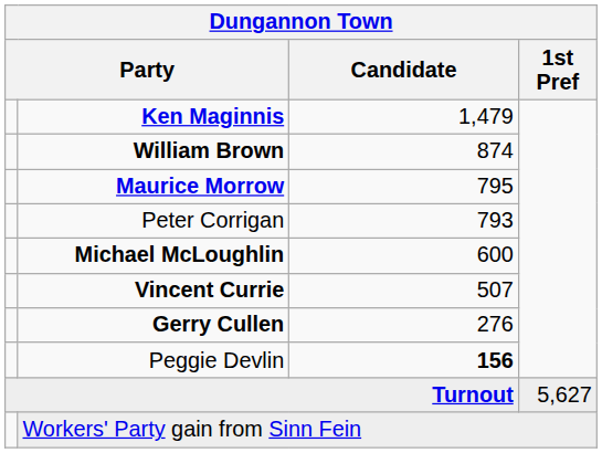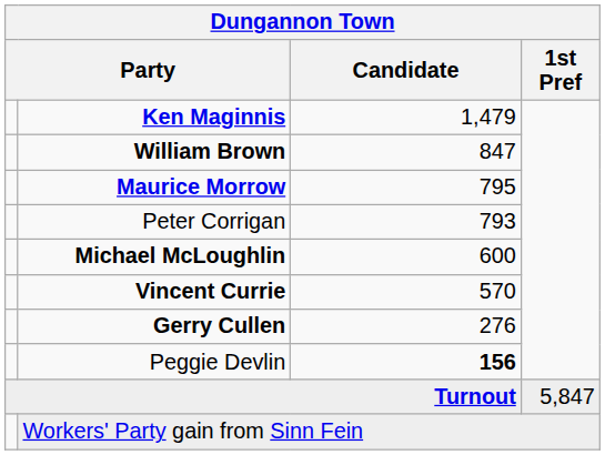 <table class="wikitable">
 <tr>
 <th colspan="4" align="center"><a href='#'>Dungannon Town</a></th>
 </tr>
 <tr>
 <th colspan="2" align="center" width=200>Party</th>
 <th width=160>Candidate</th>
 <th width=50>1st Pref</th>
 </tr>
 <tr>
 <td></td>
 <td align="right"><strong><a href='#'>Ken Maginnis</a></strong></td>
 <td align="right">1,479</td>
 </tr>
 <tr>
 <td></td>
 <td align="right"><strong>William Brown</strong></td>
-<td align="right">874</td>
+<td align="right">847</td>
 </tr>
 <tr>
 <td></td>
 <td align="right"><strong><a href='#'>Maurice Morrow</a></strong></td>
 <td align="right">795</td>
 </tr>
 <tr>
 <td></td>
 <td align="right">Peter Corrigan</td>
 <td align="right">793</td>
 </tr>
 <tr>
 <td></td>
 <td align="right"><strong>Michael McLoughlin</strong></td>
 <td align="right">600</td>
 </tr>
 <tr>
 <td></td>
 <td align="right"><strong>Vincent Currie</strong></td>
-<td align="right">507</td>
+<td align="right">570</td>
 </tr>
 <tr>
 <td></td>
 <td align="right"><strong>Gerry Cullen</strong></td>
 <td align="right">276</td>
 </tr>
 <tr>
 <td></td>
 <td align="right">Peggie Devlin</td>
 <td align="right"><strong>156</strong></td>
 </tr>
 <tr bgcolor="EEEEEE">
 <td colspan=3 align="right"><strong><a href='#'>Turnout</a></strong></td>
-<td align="right">5,627</td>
+<td align="right">5,847</td>
 </tr>
 <tr>
 <td bgcolor=></td>
 <td colspan=3 bgcolor="EEEEEE"><a href='#'>Workers' Party</a> gain from <a href='#'>Sinn Fein</a></td>
 </tr>
 </table>
